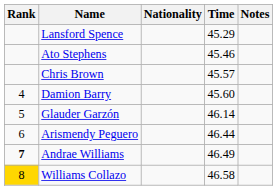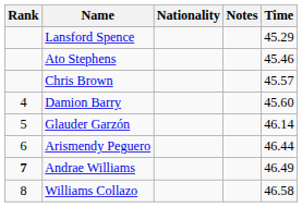 <table class="wikitable sortable" style="text-align:center;font-size:95%">
 <tr>
 <th>Rank</th>
 <th>Name</th>
 <th>Nationality</th>
+<th>Notes</th>
 <th>Time</th>
-<th>Notes</th>
 </tr>
 <tr>
 <td></td>
 <td align=left><a href='#'>Lansford Spence</a></td>
 <td align=left></td>
+<td></td>
 <td>45.29</td>
-<td></td>
 </tr>
 <tr>
 <td></td>
 <td align=left><a href='#'>Ato Stephens</a></td>
 <td align=left></td>
+<td></td>
 <td>45.46</td>
-<td></td>
 </tr>
 <tr>
 <td></td>
 <td align=left><a href='#'>Chris Brown</a></td>
 <td align=left></td>
+<td></td>
 <td>45.57</td>
-<td></td>
 </tr>
 <tr>
 <td>4</td>
 <td align=left><a href='#'>Damion Barry</a></td>
 <td align=left></td>
+<td></td>
 <td>45.60</td>
-<td></td>
 </tr>
 <tr>
 <td>5</td>
 <td align=left><a href='#'>Glauder Garzón</a></td>
 <td align=left></td>
+<td></td>
 <td>46.14</td>
-<td></td>
 </tr>
 <tr>
 <td>6</td>
 <td align=left><a href='#'>Arismendy Peguero</a></td>
 <td align=left></td>
+<td></td>
 <td>46.44</td>
-<td></td>
 </tr>
 <tr>
 <td><strong>7</strong></td>
 <td align=left><a href='#'>Andrae Williams</a></td>
 <td align=left></td>
+<td></td>
 <td>46.49</td>
-<td></td>
 </tr>
 <tr>
-<td style="background: gold;">8</td>
+<td>8</td>
 <td align=left><a href='#'>Williams Collazo</a></td>
 <td align=left></td>
+<td></td>
 <td>46.58</td>
-<td></td>
 </tr>
 </table>
